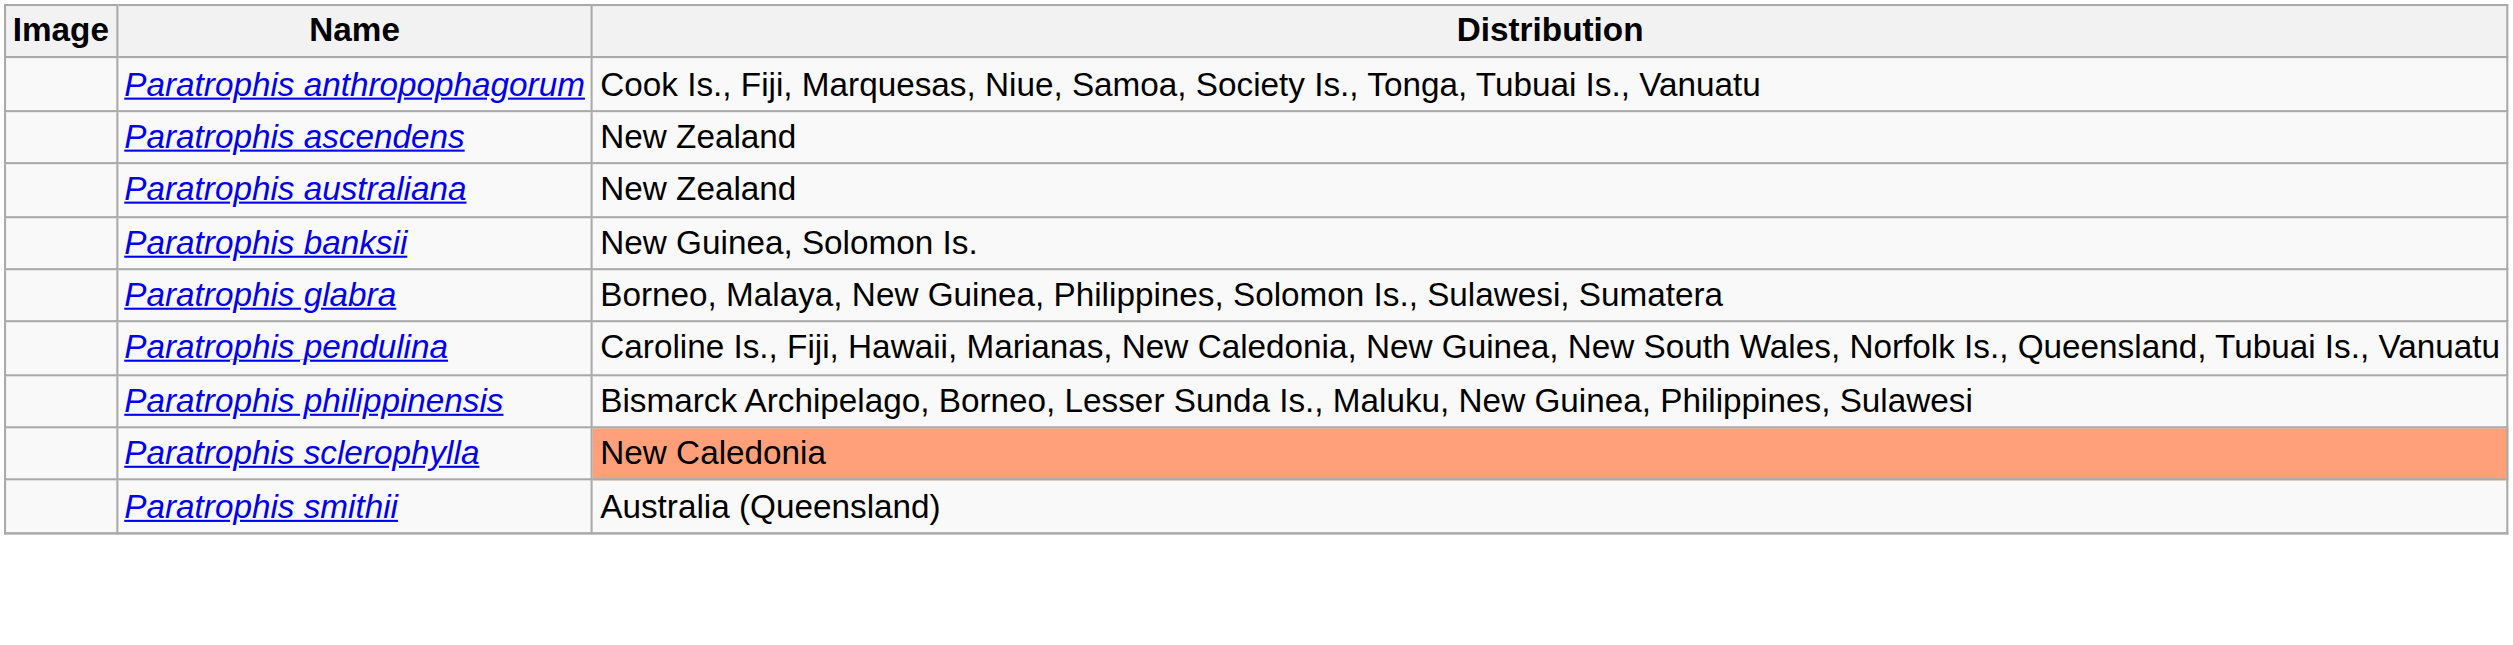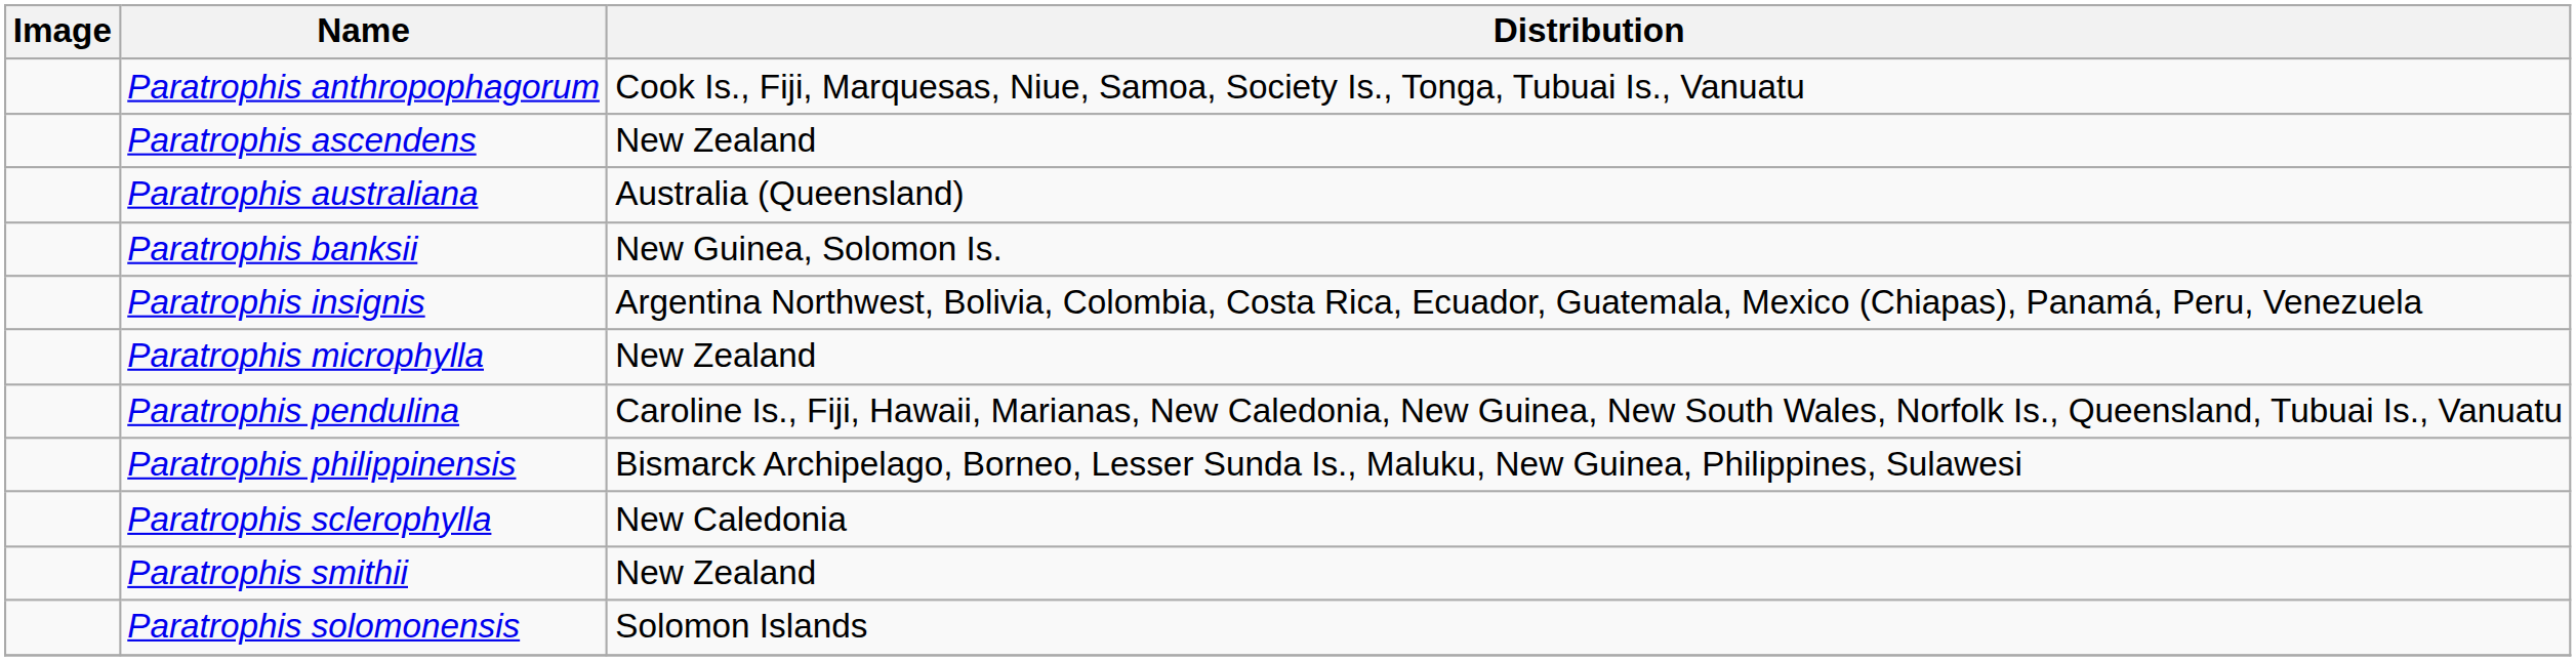 <table class="wikitable collapsible">
 <tr>
 <th>Image</th>
 <th>Name</th>
 <th>Distribution</th>
 </tr>
 <tr>
 <td></td>
 <td><em><a href='#'>Paratrophis anthropophagorum</a></em> </td>
 <td>Cook Is., Fiji, Marquesas, Niue, Samoa, Society Is., Tonga, Tubuai Is., Vanuatu</td>
 </tr>
 <tr>
 <td></td>
 <td><em><a href='#'>Paratrophis ascendens</a></em> </td>
 <td>New Zealand</td>
 </tr>
 <tr>
 <td></td>
 <td><em><a href='#'>Paratrophis australiana</a></em> </td>
-<td>New Zealand</td>
+<td>Australia (Queensland)</td>
 </tr>
 <tr>
 <td></td>
 <td><em><a href='#'>Paratrophis banksii</a></em> </td>
 <td>New Guinea, Solomon Is.</td>
 </tr>
 <tr>
 <td></td>
-<td><em><a href='#'>Paratrophis glabra</a></em> </td>
-<td>Borneo, Malaya, New Guinea, Philippines, Solomon Is., Sulawesi, Sumatera</td>
+<td><em><a href='#'>Paratrophis insignis</a></em> </td>
+<td>Argentina Northwest, Bolivia, Colombia, Costa Rica, Ecuador, Guatemala, Mexico (Chiapas), Panamá, Peru, Venezuela</td>
+</tr>
+<tr>
+<td></td>
+<td><em><a href='#'>Paratrophis microphylla</a></em> </td>
+<td>New Zealand</td>
 </tr>
 <tr>
 <td></td>
 <td><em><a href='#'>Paratrophis pendulina</a></em> </td>
 <td>Caroline Is., Fiji, Hawaii, Marianas, New Caledonia, New Guinea, New South Wales, Norfolk Is., Queensland, Tubuai Is., Vanuatu</td>
 </tr>
 <tr>
 <td></td>
 <td><em><a href='#'>Paratrophis philippinensis</a></em> </td>
 <td>Bismarck Archipelago, Borneo, Lesser Sunda Is., Maluku, New Guinea, Philippines, Sulawesi</td>
 </tr>
 <tr>
 <td></td>
 <td><em><a href='#'>Paratrophis sclerophylla</a></em> </td>
-<td style="background: lightsalmon;">New Caledonia</td>
+<td>New Caledonia</td>
 </tr>
 <tr>
 <td></td>
 <td><em><a href='#'>Paratrophis smithii</a></em> </td>
-<td>Australia (Queensland)</td>
+<td>New Zealand</td>
+</tr>
+<tr>
+<td></td>
+<td><em><a href='#'>Paratrophis solomonensis</a></em> </td>
+<td>Solomon Islands</td>
 </tr>
 <tr>
 </tr>
 </table>
